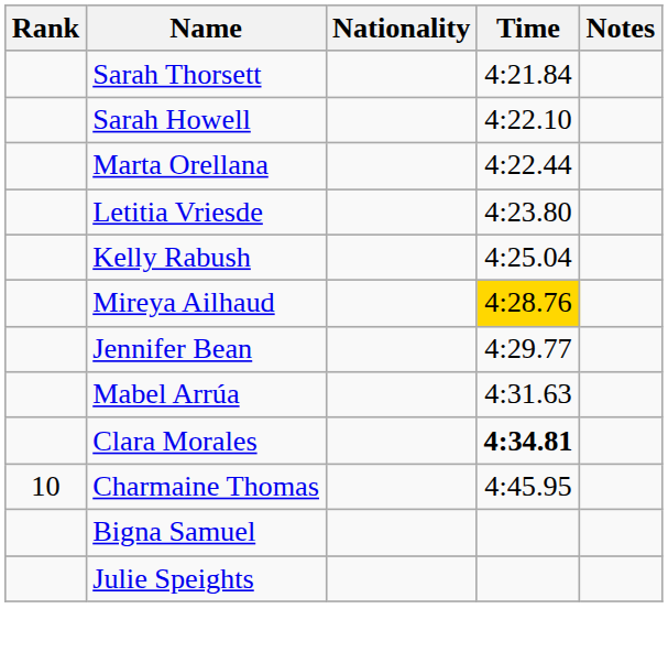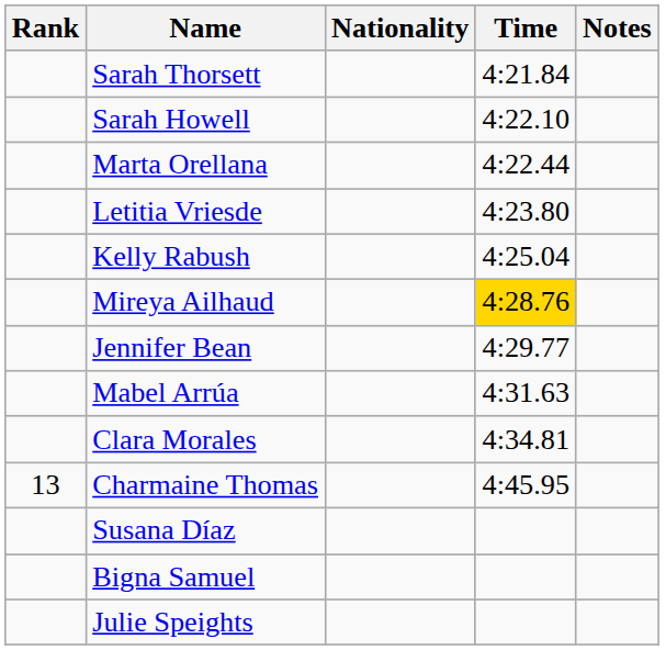 <table class="wikitable sortable" style="text-align:center">
 <tr>
 <th>Rank</th>
 <th>Name</th>
 <th>Nationality</th>
 <th>Time</th>
 <th>Notes</th>
 </tr>
 <tr>
 <td></td>
 <td align=left><a href='#'>Sarah Thorsett</a></td>
 <td align=left></td>
 <td>4:21.84</td>
 <td></td>
 </tr>
 <tr>
 <td></td>
 <td align=left><a href='#'>Sarah Howell</a></td>
 <td align=left></td>
 <td>4:22.10</td>
 <td></td>
 </tr>
 <tr>
 <td></td>
 <td align=left><a href='#'>Marta Orellana</a></td>
 <td align=left></td>
 <td>4:22.44</td>
 <td></td>
 </tr>
 <tr>
 <td></td>
 <td align=left><a href='#'>Letitia Vriesde</a></td>
 <td align=left></td>
 <td>4:23.80</td>
 <td></td>
 </tr>
 <tr>
 <td></td>
 <td align=left><a href='#'>Kelly Rabush</a></td>
 <td align=left></td>
 <td>4:25.04</td>
 <td></td>
 </tr>
 <tr>
 <td></td>
 <td align=left><a href='#'>Mireya Ailhaud</a></td>
 <td align=left></td>
 <td style="background: gold;">4:28.76</td>
 <td></td>
 </tr>
 <tr>
 <td></td>
 <td align=left><a href='#'>Jennifer Bean</a></td>
 <td align=left></td>
 <td>4:29.77</td>
 <td></td>
 </tr>
 <tr>
 <td></td>
 <td align=left><a href='#'>Mabel Arrúa</a></td>
 <td align=left></td>
 <td>4:31.63</td>
 <td></td>
 </tr>
 <tr>
 <td></td>
 <td align=left><a href='#'>Clara Morales</a></td>
 <td align=left></td>
-<td><strong>4:34.81</strong></td>
+<td>4:34.81</td>
 <td></td>
 </tr>
 <tr>
-<td>10</td>
+<td>13</td>
 <td align=left><a href='#'>Charmaine Thomas</a></td>
 <td align=left></td>
 <td>4:45.95</td>
+<td></td>
+</tr>
+<tr>
+<td></td>
+<td align=left><a href='#'>Susana Díaz</a></td>
+<td align=left></td>
+<td></td>
 <td></td>
 </tr>
 <tr>
 <td></td>
 <td align=left><a href='#'>Bigna Samuel</a></td>
 <td align=left></td>
 <td></td>
 <td></td>
 </tr>
 <tr>
 <td></td>
 <td align=left><a href='#'>Julie Speights</a></td>
 <td align=left></td>
 <td></td>
 <td></td>
 </tr>
 </table>
